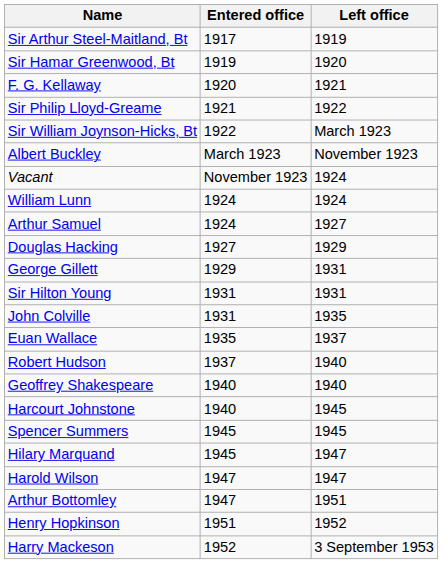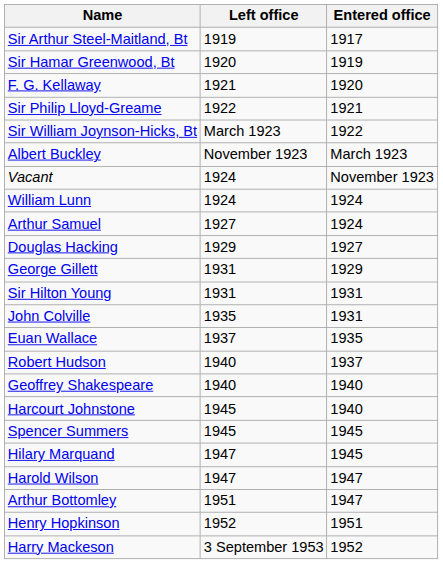 <table class="wikitable" style="text-align:left">
 <tr>
 <th>Name</th>
+<th>Left office</th>
 <th>Entered office</th>
-<th>Left office</th>
 </tr>
 <tr>
 <td><a href='#'>Sir Arthur Steel-Maitland, Bt</a></td>
+<td>1919</td>
 <td>1917</td>
+</tr>
+<tr>
+<td><a href='#'>Sir Hamar Greenwood, Bt</a></td>
+<td>1920</td>
 <td>1919</td>
 </tr>
 <tr>
-<td><a href='#'>Sir Hamar Greenwood, Bt</a></td>
-<td>1919</td>
+<td><a href='#'>F. G. Kellaway</a></td>
+<td>1921</td>
 <td>1920</td>
 </tr>
 <tr>
-<td><a href='#'>F. G. Kellaway</a></td>
-<td>1920</td>
+<td><a href='#'>Sir Philip Lloyd-Greame</a></td>
+<td>1922</td>
 <td>1921</td>
 </tr>
 <tr>
-<td><a href='#'>Sir Philip Lloyd-Greame</a></td>
-<td>1921</td>
+<td><a href='#'>Sir William Joynson-Hicks, Bt</a></td>
+<td>March 1923</td>
 <td>1922</td>
 </tr>
 <tr>
-<td><a href='#'>Sir William Joynson-Hicks, Bt</a></td>
-<td>1922</td>
+<td><a href='#'>Albert Buckley</a></td>
+<td>November 1923</td>
 <td>March 1923</td>
 </tr>
 <tr>
-<td><a href='#'>Albert Buckley</a></td>
-<td>March 1923</td>
+<td><em>Vacant</em></td>
+<td>1924</td>
 <td>November 1923</td>
-</tr>
-<tr>
-<td><em>Vacant</em></td>
-<td>November 1923</td>
-<td>1924</td>
 </tr>
 <tr>
 <td><a href='#'>William Lunn</a></td>
 <td>1924</td>
 <td>1924</td>
 </tr>
 <tr>
 <td><a href='#'>Arthur Samuel</a></td>
+<td>1927</td>
 <td>1924</td>
+</tr>
+<tr>
+<td><a href='#'>Douglas Hacking</a></td>
+<td>1929</td>
 <td>1927</td>
 </tr>
 <tr>
-<td><a href='#'>Douglas Hacking</a></td>
-<td>1927</td>
+<td><a href='#'>George Gillett</a></td>
+<td>1931</td>
 <td>1929</td>
-</tr>
-<tr>
-<td><a href='#'>George Gillett</a></td>
-<td>1929</td>
-<td>1931</td>
 </tr>
 <tr>
 <td><a href='#'>Sir Hilton Young</a></td>
 <td>1931</td>
 <td>1931</td>
 </tr>
 <tr>
 <td><a href='#'>John Colville</a></td>
+<td>1935</td>
 <td>1931</td>
+</tr>
+<tr>
+<td><a href='#'>Euan Wallace</a></td>
+<td>1937</td>
 <td>1935</td>
 </tr>
 <tr>
-<td><a href='#'>Euan Wallace</a></td>
-<td>1935</td>
+<td><a href='#'>Robert Hudson</a></td>
+<td>1940</td>
 <td>1937</td>
-</tr>
-<tr>
-<td><a href='#'>Robert Hudson</a></td>
-<td>1937</td>
-<td>1940</td>
 </tr>
 <tr>
 <td><a href='#'>Geoffrey Shakespeare</a></td>
 <td>1940</td>
 <td>1940</td>
 </tr>
 <tr>
 <td><a href='#'>Harcourt Johnstone</a></td>
+<td>1945</td>
 <td>1940</td>
-<td>1945</td>
 </tr>
 <tr>
 <td><a href='#'>Spencer Summers</a></td>
 <td>1945</td>
 <td>1945</td>
 </tr>
 <tr>
 <td><a href='#'>Hilary Marquand</a></td>
+<td>1947</td>
 <td>1945</td>
-<td>1947</td>
 </tr>
 <tr>
 <td><a href='#'>Harold Wilson</a></td>
 <td>1947</td>
 <td>1947</td>
 </tr>
 <tr>
 <td><a href='#'>Arthur Bottomley</a></td>
+<td>1951</td>
 <td>1947</td>
+</tr>
+<tr>
+<td><a href='#'>Henry Hopkinson</a></td>
+<td>1952</td>
 <td>1951</td>
 </tr>
 <tr>
-<td><a href='#'>Henry Hopkinson</a></td>
-<td>1951</td>
+<td><a href='#'>Harry Mackeson</a></td>
+<td>3 September 1953</td>
 <td>1952</td>
 </tr>
-<tr>
-<td><a href='#'>Harry Mackeson</a></td>
-<td>1952</td>
-<td>3 September 1953</td>
-</tr>
 </table>
